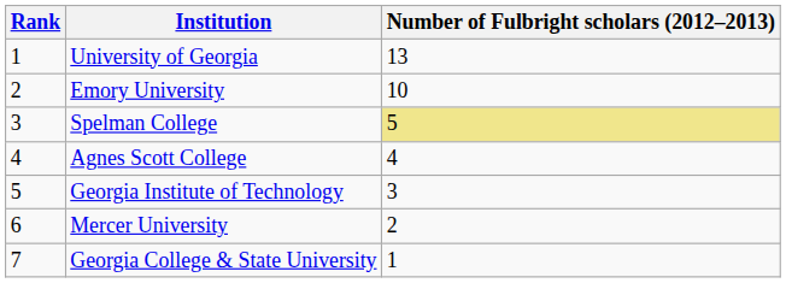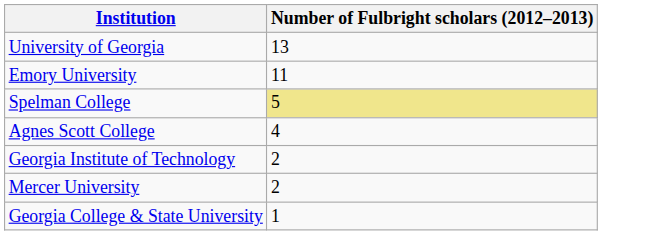 <table class="wikitable">
 <tr>
-<th><a href='#'>Rank</a></th>
 <th><a href='#'>Institution</a></th>
 <th>Number of Fulbright scholars (2012–2013)</th>
 </tr>
 <tr>
-<td>1</td>
 <td><a href='#'>University of Georgia</a></td>
 <td>13</td>
 </tr>
 <tr>
-<td>2</td>
 <td><a href='#'>Emory University</a></td>
-<td>10</td>
+<td>11</td>
 </tr>
 <tr>
-<td>3</td>
 <td><a href='#'>Spelman College</a></td>
 <td style="background: khaki;">5</td>
 </tr>
 <tr>
-<td>4</td>
 <td><a href='#'>Agnes Scott College</a></td>
 <td>4</td>
 </tr>
 <tr>
-<td>5</td>
 <td><a href='#'>Georgia Institute of Technology</a></td>
-<td>3</td>
+<td>2</td>
 </tr>
 <tr>
-<td>6</td>
 <td><a href='#'>Mercer University</a></td>
 <td>2</td>
 </tr>
 <tr>
-<td>7</td>
 <td><a href='#'>Georgia College & State University</a></td>
 <td>1</td>
 </tr>
 </table>
